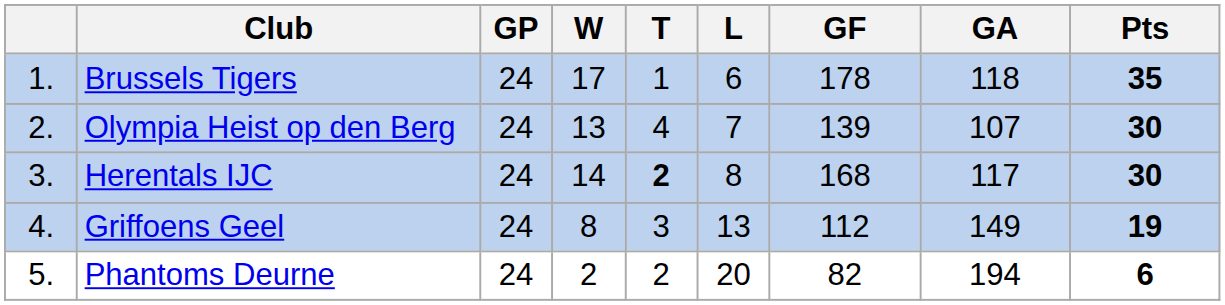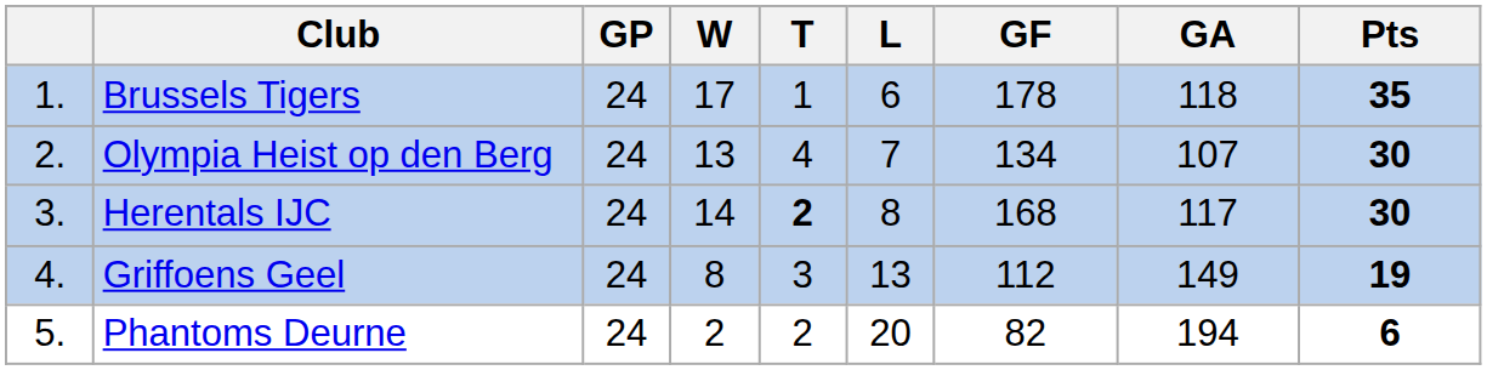 <table class="wikitable">
 <tr>
 <th width="30"></th>
 <th width="200">Club</th>
 <th width="30">GP</th>
 <th width="30">W</th>
 <th width="30">T</th>
 <th width="30">L</th>
 <th width="70">GF</th>
 <th width="70">GA</th>
 <th width="70">Pts</th>
 </tr>
 <tr bgcolor="#BCD2EE" align="center">
 <td>1.</td>
 <td align="left"><a href='#'>Brussels Tigers</a></td>
 <td>24</td>
 <td>17</td>
 <td>1</td>
 <td>6</td>
 <td>178</td>
 <td>118</td>
 <td><strong>35</strong></td>
 </tr>
 <tr bgcolor="#BCD2EE" align="center">
 <td>2.</td>
 <td align="left"><a href='#'>Olympia Heist op den Berg</a></td>
 <td>24</td>
 <td>13</td>
 <td>4</td>
 <td>7</td>
-<td>139</td>
+<td>134</td>
 <td>107</td>
 <td><strong>30</strong></td>
 </tr>
 <tr bgcolor="#BCD2EE" align="center">
 <td>3.</td>
 <td align="left"><a href='#'>Herentals IJC</a></td>
 <td>24</td>
 <td>14</td>
 <td><strong>2</strong></td>
 <td>8</td>
 <td>168</td>
 <td>117</td>
 <td><strong>30</strong></td>
 </tr>
 <tr bgcolor="#BCD2EE" align="center">
 <td>4.</td>
 <td align="left"><a href='#'>Griffoens Geel</a></td>
 <td>24</td>
 <td>8</td>
 <td>3</td>
 <td>13</td>
 <td>112</td>
 <td>149</td>
 <td><strong>19</strong></td>
 </tr>
 <tr bgcolor="#FFFFFF" align="center">
 <td>5.</td>
 <td align="left"><a href='#'>Phantoms Deurne</a></td>
 <td>24</td>
 <td>2</td>
 <td>2</td>
 <td>20</td>
 <td>82</td>
 <td>194</td>
 <td><strong>6</strong></td>
 </tr>
 </table>
